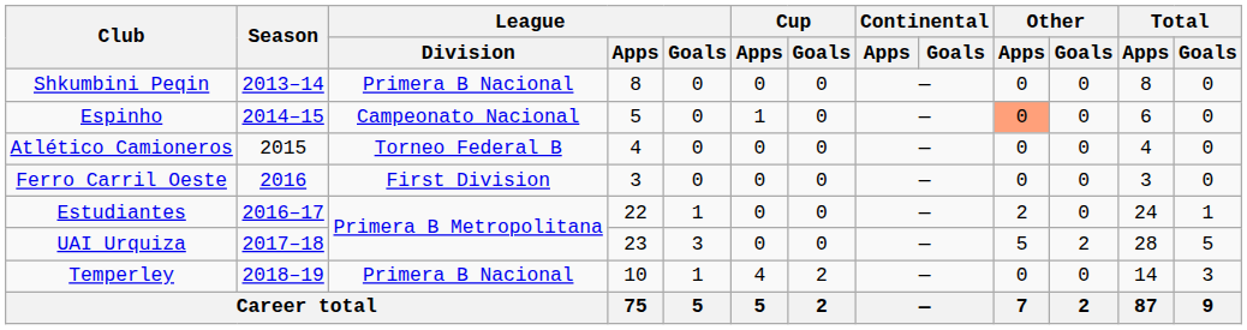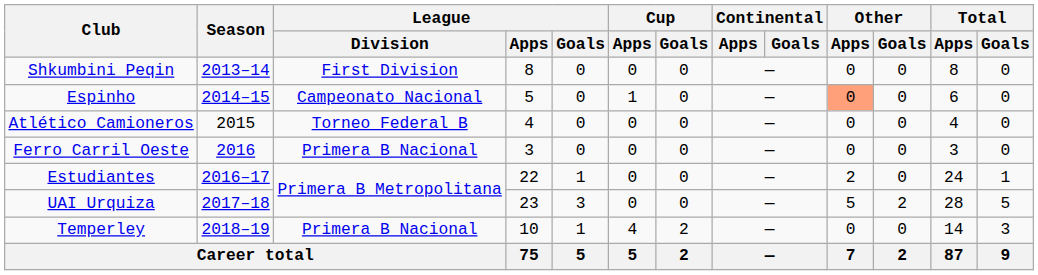 <table class="wikitable" style="text-align:center">
 <tr>
 <th rowspan="2">Club</th>
 <th rowspan="2">Season</th>
 <th colspan="3">League</th>
 <th colspan="2">Cup</th>
 <th colspan="2">Continental</th>
 <th colspan="2">Other</th>
 <th colspan="2">Total</th>
 </tr>
 <tr>
 <th>Division</th>
 <th>Apps</th>
 <th>Goals</th>
 <th>Apps</th>
 <th>Goals</th>
 <th>Apps</th>
 <th>Goals</th>
 <th>Apps</th>
 <th>Goals</th>
 <th>Apps</th>
 <th>Goals</th>
 </tr>
 <tr>
 <td rowspan="1"><a href='#'>Shkumbini Peqin</a></td>
 <td><a href='#'>2013–14</a></td>
-<td rowspan="1"><a href='#'>Primera B Nacional</a></td>
+<td rowspan="1"><a href='#'>First Division</a></td>
 <td>8</td>
 <td>0</td>
 <td>0</td>
 <td>0</td>
 <td colspan="2">—</td>
 <td>0</td>
 <td>0</td>
 <td>8</td>
 <td>0</td>
 </tr>
 <tr>
 <td rowspan="1"><a href='#'>Espinho</a></td>
 <td><a href='#'>2014–15</a></td>
 <td rowspan="1"><a href='#'>Campeonato Nacional</a></td>
 <td>5</td>
 <td>0</td>
 <td>1</td>
 <td>0</td>
 <td colspan="2">—</td>
 <td style="background: lightsalmon;">0</td>
 <td>0</td>
 <td>6</td>
 <td>0</td>
 </tr>
 <tr>
 <td rowspan="1"><a href='#'>Atlético Camioneros</a></td>
 <td>2015</td>
 <td rowspan="1"><a href='#'>Torneo Federal B</a></td>
 <td>4</td>
 <td>0</td>
 <td>0</td>
 <td>0</td>
 <td colspan="2">—</td>
 <td>0</td>
 <td>0</td>
 <td>4</td>
 <td>0</td>
 </tr>
 <tr>
 <td rowspan="1"><a href='#'>Ferro Carril Oeste</a></td>
 <td><a href='#'>2016</a></td>
-<td rowspan="1"><a href='#'>First Division</a></td>
+<td rowspan="1"><a href='#'>Primera B Nacional</a></td>
 <td>3</td>
 <td>0</td>
 <td>0</td>
 <td>0</td>
 <td colspan="2">—</td>
 <td>0</td>
 <td>0</td>
 <td>3</td>
 <td>0</td>
 </tr>
 <tr>
 <td rowspan="1"><a href='#'>Estudiantes</a></td>
 <td><a href='#'>2016–17</a></td>
 <td rowspan="2"><a href='#'>Primera B Metropolitana</a></td>
 <td>22</td>
 <td>1</td>
 <td>0</td>
 <td>0</td>
 <td colspan="2">—</td>
 <td>2</td>
 <td>0</td>
 <td>24</td>
 <td>1</td>
 </tr>
 <tr>
 <td rowspan="1"><a href='#'>UAI Urquiza</a></td>
 <td><a href='#'>2017–18</a></td>
 <td>23</td>
 <td>3</td>
 <td>0</td>
 <td>0</td>
 <td colspan="2">—</td>
 <td>5</td>
 <td>2</td>
 <td>28</td>
 <td>5</td>
 </tr>
 <tr>
 <td rowspan="1"><a href='#'>Temperley</a></td>
 <td><a href='#'>2018–19</a></td>
 <td rowspan="1"><a href='#'>Primera B Nacional</a></td>
 <td>10</td>
 <td>1</td>
 <td>4</td>
 <td>2</td>
 <td colspan="2">—</td>
 <td>0</td>
 <td>0</td>
 <td>14</td>
 <td>3</td>
 </tr>
 <tr>
 <th colspan="3">Career total</th>
 <th>75</th>
 <th>5</th>
 <th>5</th>
 <th>2</th>
 <th colspan="2">—</th>
 <th>7</th>
 <th>2</th>
 <th>87</th>
 <th>9</th>
 </tr>
 </table>
